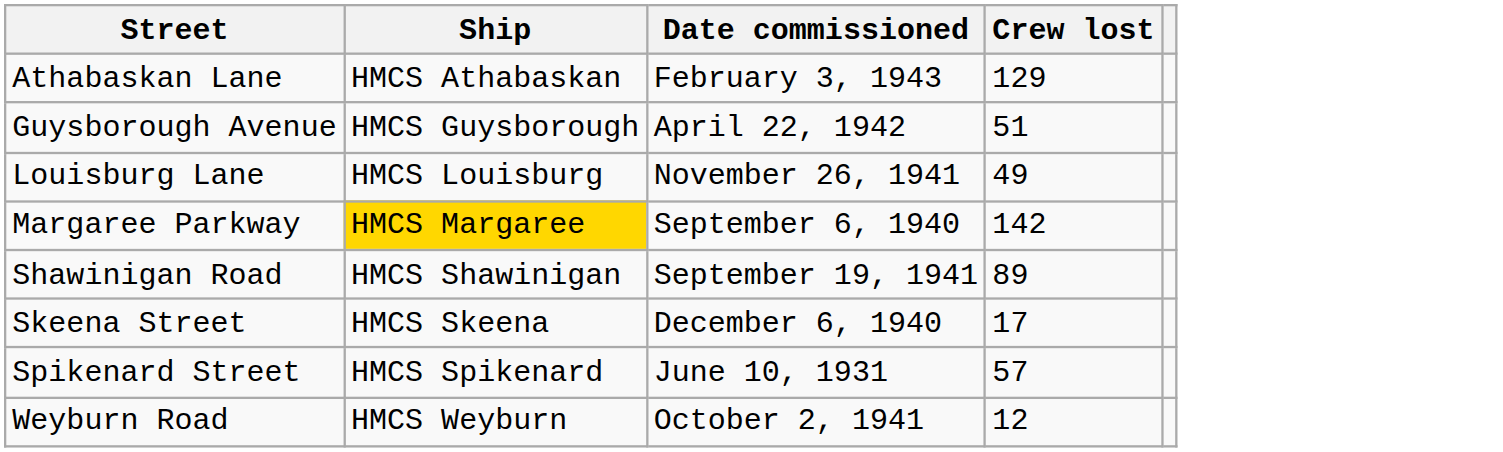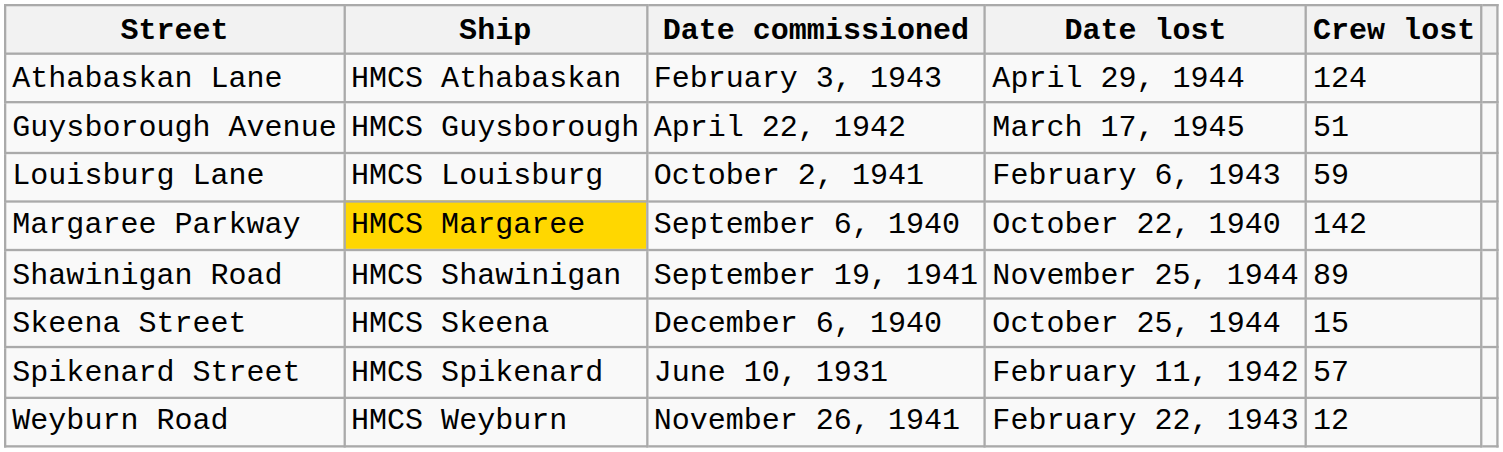 <table class="wikitable sortable">
 <tr>
 <th>Street</th>
 <th>Ship</th>
 <th>Date commissioned</th>
+<th>Date lost</th>
 <th>Crew lost</th>
 <th></th>
 </tr>
 <tr>
 <td>Athabaskan Lane</td>
 <td>HMCS Athabaskan</td>
 <td>February 3, 1943</td>
-<td>129</td>
+<td>April 29, 1944</td>
+<td>124</td>
 <td></td>
 </tr>
 <tr>
 <td>Guysborough Avenue</td>
 <td>HMCS Guysborough</td>
 <td>April 22, 1942</td>
+<td>March 17, 1945</td>
 <td>51</td>
 <td></td>
 </tr>
 <tr>
 <td>Louisburg Lane</td>
 <td>HMCS Louisburg</td>
-<td>November 26, 1941</td>
-<td>49</td>
+<td>October 2, 1941</td>
+<td>February 6, 1943</td>
+<td>59</td>
 <td></td>
 </tr>
 <tr>
 <td>Margaree Parkway</td>
 <td style="background: gold;">HMCS Margaree</td>
 <td>September 6, 1940</td>
+<td>October 22, 1940</td>
 <td>142</td>
 <td></td>
 </tr>
 <tr>
 <td>Shawinigan Road</td>
 <td>HMCS Shawinigan</td>
 <td>September 19, 1941</td>
+<td>November 25, 1944</td>
 <td>89</td>
 <td></td>
 </tr>
 <tr>
 <td>Skeena Street</td>
 <td>HMCS Skeena</td>
 <td>December 6, 1940</td>
-<td>17</td>
+<td>October 25, 1944</td>
+<td>15</td>
 <td></td>
 </tr>
 <tr>
 <td>Spikenard Street</td>
 <td>HMCS Spikenard</td>
 <td>June 10, 1931</td>
+<td>February 11, 1942</td>
 <td>57</td>
 <td></td>
 </tr>
 <tr>
 <td>Weyburn Road</td>
 <td>HMCS Weyburn</td>
-<td>October 2, 1941</td>
+<td>November 26, 1941</td>
+<td>February 22, 1943</td>
 <td>12</td>
 <td></td>
 </tr>
 </table>
